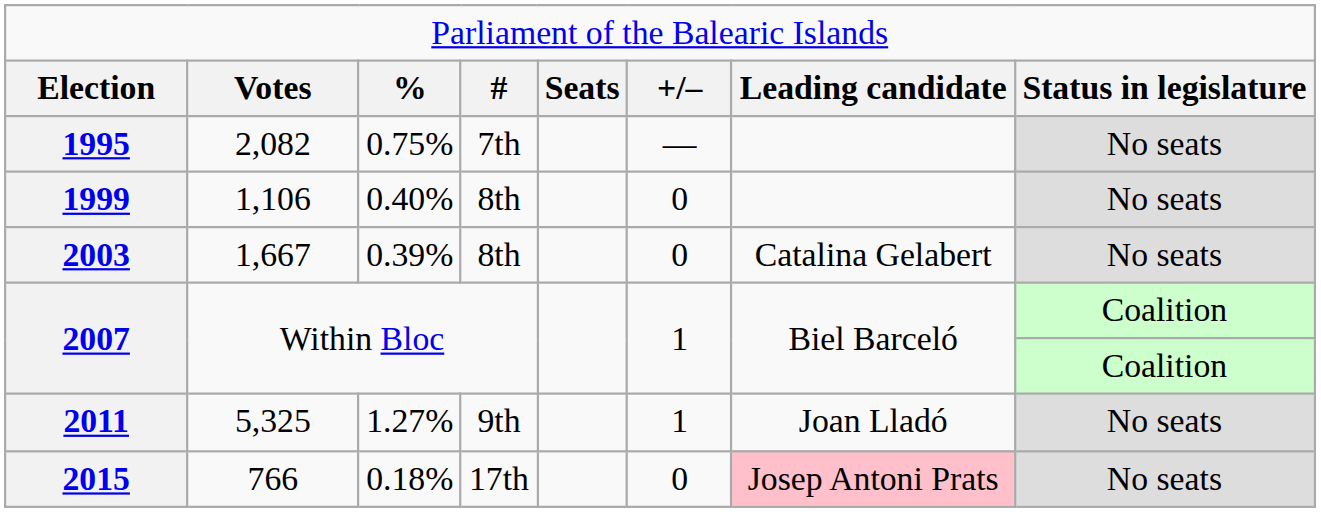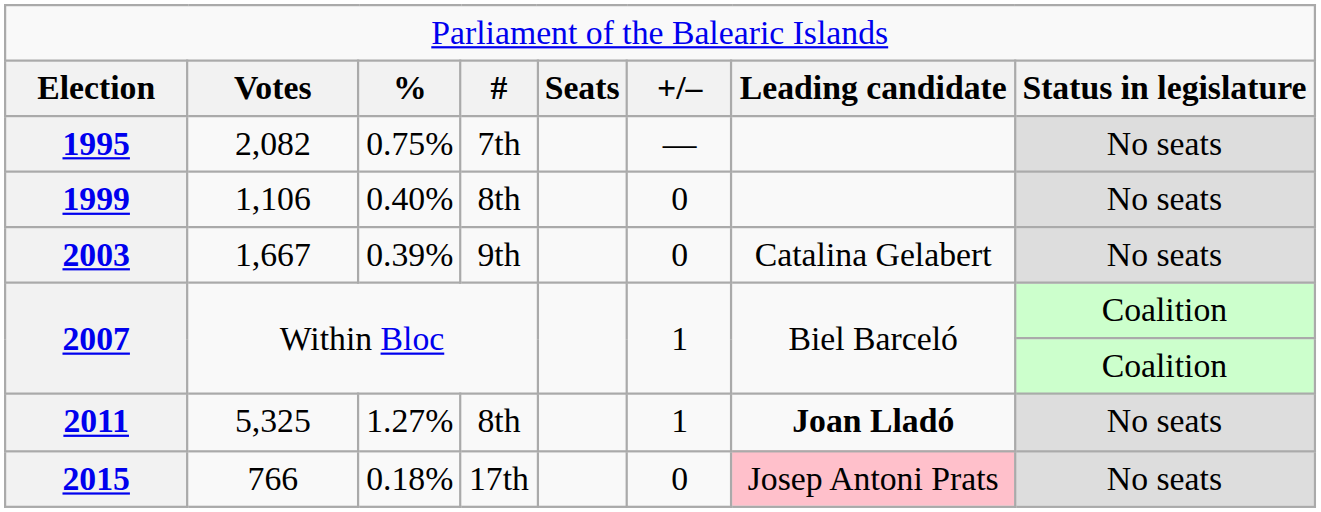 <table class="wikitable" style="font-size:95%; text-align:center;">
 <tr>
 <td colspan="8"><a href='#'>Parliament of the Balearic Islands</a></td>
 </tr>
 <tr>
 <th width="75">Election</th>
 <th width="70">Votes</th>
 <th width="35">%</th>
 <th width="25">#</th>
 <th>Seats</th>
 <th width="40">+/–</th>
 <th>Leading candidate</th>
 <th>Status in legislature</th>
 </tr>
 <tr>
 <th><a href='#'>1995</a></th>
 <td>2,082</td>
 <td>0.75%</td>
 <td>7th</td>
 <td></td>
 <td>—</td>
 <td></td>
 <td style="background:#ddd;">No seats</td>
 </tr>
 <tr>
 <th><a href='#'>1999</a></th>
 <td>1,106</td>
 <td>0.40%</td>
 <td>8th</td>
 <td></td>
 <td>0</td>
 <td></td>
 <td style="background:#ddd;">No seats</td>
 </tr>
 <tr>
 <th><a href='#'>2003</a></th>
 <td>1,667</td>
 <td>0.39%</td>
-<td>8th</td>
+<td>9th</td>
 <td></td>
 <td>0</td>
 <td>Catalina Gelabert</td>
 <td style="background:#ddd;">No seats</td>
 </tr>
 <tr>
 <th rowspan="2"><a href='#'>2007</a></th>
 <td rowspan="2" colspan="3">Within <a href='#'>Bloc</a></td>
 <td rowspan="2"></td>
 <td rowspan="2">1</td>
 <td rowspan="2">Biel Barceló</td>
 <td style="background:#cfc;">Coalition </td>
 </tr>
 <tr>
 <td style="background:#cfc;">Coalition </td>
 </tr>
 <tr>
 <th><a href='#'>2011</a></th>
 <td>5,325</td>
 <td>1.27%</td>
-<td>9th</td>
+<td>8th</td>
 <td></td>
 <td>1</td>
-<td>Joan Lladó</td>
+<td><strong>Joan Lladó</strong></td>
 <td style="background:#ddd;">No seats</td>
 </tr>
 <tr>
 <th><a href='#'>2015</a></th>
 <td>766</td>
 <td>0.18%</td>
 <td>17th</td>
 <td></td>
 <td>0</td>
 <td style="background: pink;">Josep Antoni Prats</td>
 <td style="background:#ddd;">No seats</td>
 </tr>
 </table>
